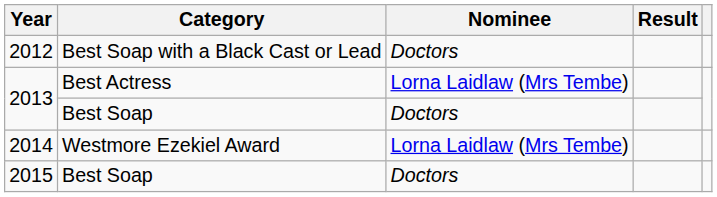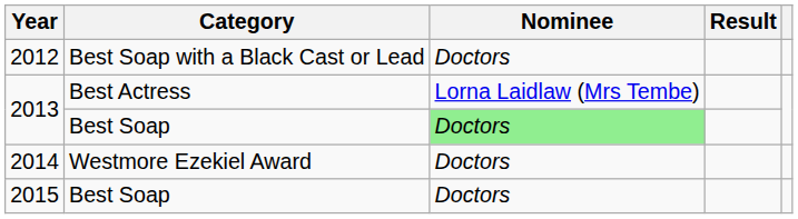 <table class="wikitable">
 <tr>
 <th>Year</th>
 <th>Category</th>
 <th>Nominee</th>
 <th>Result</th>
 <th></th>
 </tr>
 <tr>
 <td>2012</td>
 <td>Best Soap with a Black Cast or Lead</td>
 <td><em>Doctors</em></td>
 <td></td>
 <td align="center"></td>
 </tr>
 <tr>
 <td rowspan="2">2013</td>
 <td>Best Actress</td>
 <td><a href='#'>Lorna Laidlaw</a> (<a href='#'>Mrs Tembe</a>)</td>
 <td></td>
 <td align="center" rowspan="2"></td>
 </tr>
 <tr>
 <td>Best Soap</td>
-<td><em>Doctors</em></td>
+<td style="background: lightgreen;"><em>Doctors</em></td>
 <td></td>
 </tr>
 <tr>
 <td>2014</td>
 <td>Westmore Ezekiel Award</td>
-<td><a href='#'>Lorna Laidlaw</a> (<a href='#'>Mrs Tembe</a>)</td>
+<td><em>Doctors</em></td>
 <td></td>
 <td align="center"></td>
 </tr>
 <tr>
 <td>2015</td>
 <td>Best Soap</td>
 <td><em>Doctors</em></td>
 <td></td>
 <td align="center"></td>
 </tr>
 </table>
